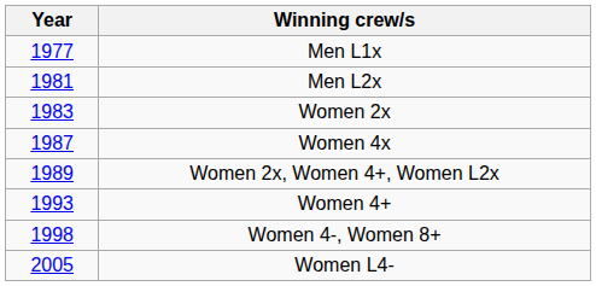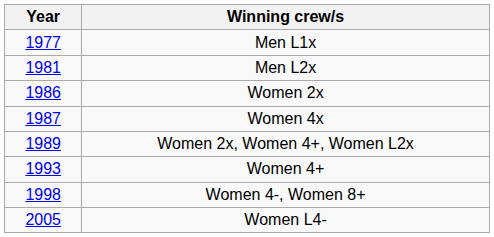 <table class="wikitable" style="text-align:center">
 <tr>
 <th width=70>Year</th>
 <th width=400>Winning crew/s</th>
 </tr>
 <tr>
 <td><a href='#'>1977</a></td>
 <td>Men L1x</td>
 </tr>
 <tr>
 <td><a href='#'>1981</a></td>
 <td>Men L2x</td>
 </tr>
 <tr>
-<td><a href='#'>1983</a></td>
+<td><a href='#'>1986</a></td>
 <td>Women 2x</td>
 </tr>
 <tr>
 <td><a href='#'>1987</a></td>
 <td>Women 4x</td>
 </tr>
 <tr>
 <td><a href='#'>1989</a></td>
 <td>Women 2x, Women 4+, Women L2x</td>
 </tr>
 <tr>
 <td><a href='#'>1993</a></td>
 <td>Women 4+</td>
 </tr>
 <tr>
 <td><a href='#'>1998</a></td>
 <td>Women 4-, Women 8+</td>
 </tr>
 <tr>
 <td><a href='#'>2005</a></td>
 <td>Women L4-</td>
 </tr>
 </table>
